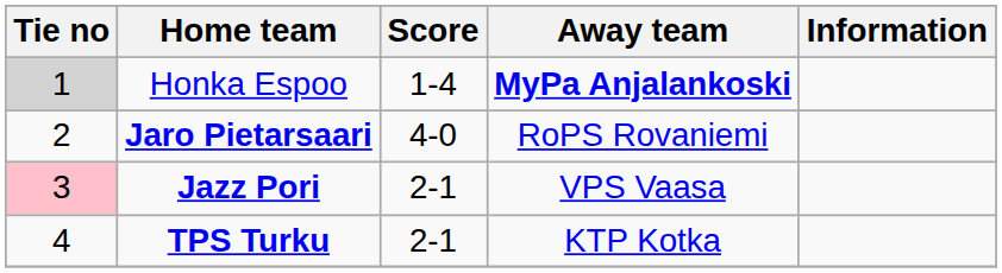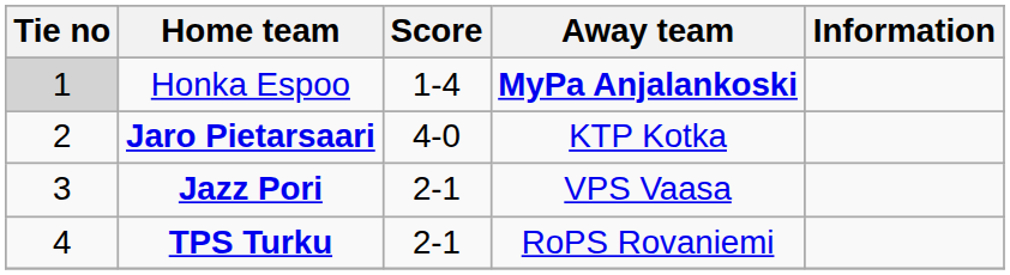 <table class="wikitable" style="text-align:center">
 <tr>
 <th style= width="40px">Tie no</th>
 <th style= width="150px">Home team</th>
 <th style= width="60px">Score</th>
 <th style= width="150px">Away team</th>
 <th style= width="30px">Information</th>
 </tr>
 <tr>
 <td style="background: lightgrey;">1</td>
 <td><a href='#'>Honka Espoo</a></td>
 <td>1-4</td>
 <td><strong><a href='#'>MyPa Anjalankoski</a></strong></td>
 <td></td>
 </tr>
 <tr>
 <td>2</td>
 <td><strong><a href='#'>Jaro Pietarsaari</a></strong></td>
 <td>4-0</td>
-<td><a href='#'>RoPS Rovaniemi</a></td>
+<td><a href='#'>KTP Kotka</a></td>
 <td></td>
 </tr>
 <tr>
-<td style="background: pink;">3</td>
+<td>3</td>
 <td><strong><a href='#'>Jazz Pori</a></strong></td>
 <td>2-1</td>
 <td><a href='#'>VPS Vaasa</a></td>
 <td></td>
 </tr>
 <tr>
 <td>4</td>
 <td><strong><a href='#'>TPS Turku</a></strong></td>
 <td>2-1</td>
-<td><a href='#'>KTP Kotka</a></td>
+<td><a href='#'>RoPS Rovaniemi</a></td>
 <td></td>
 </tr>
 <tr>
 </tr>
 </table>
